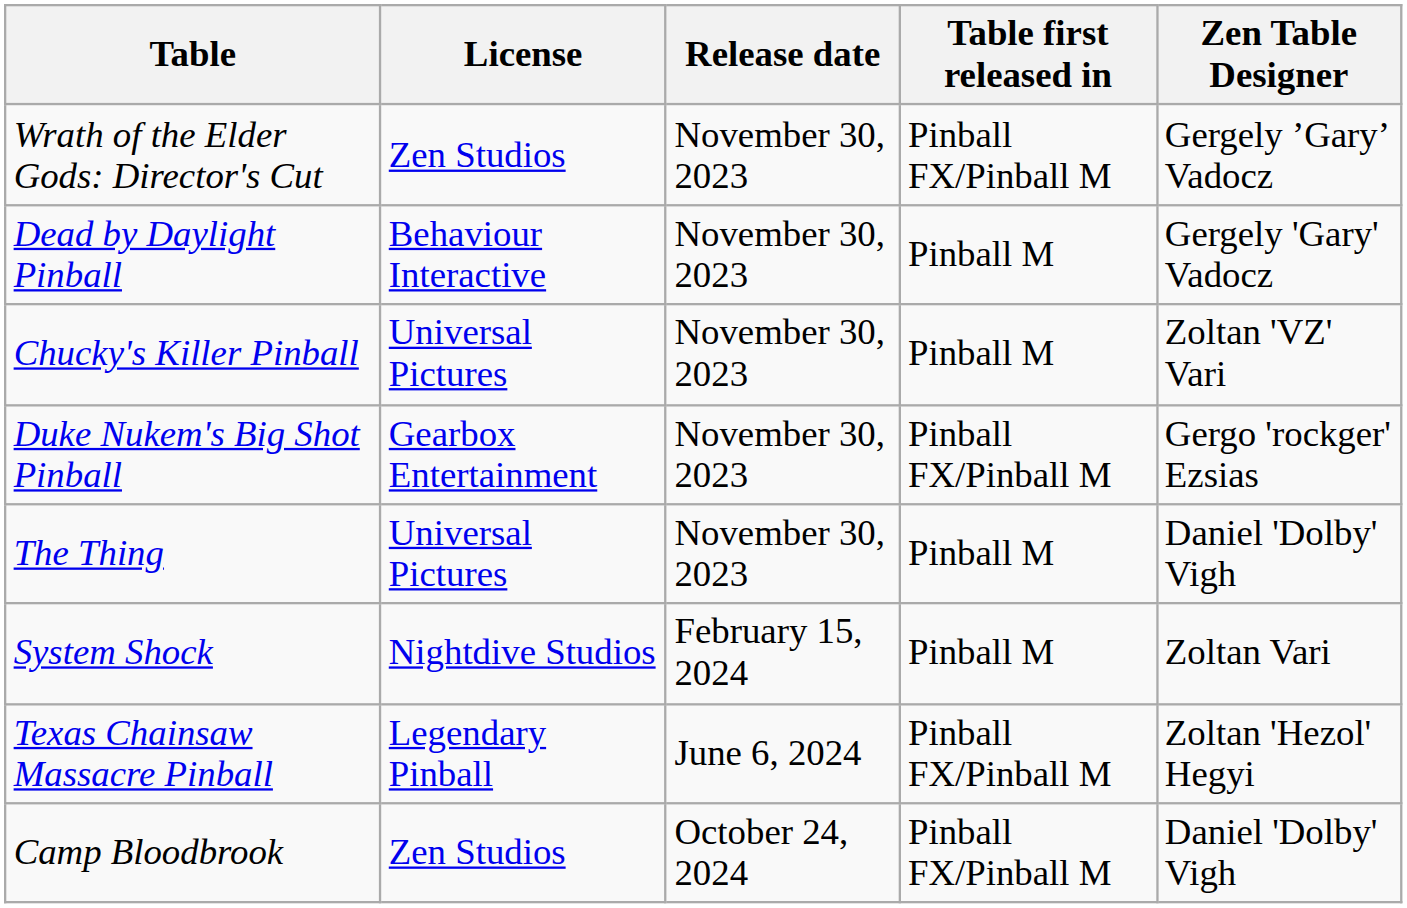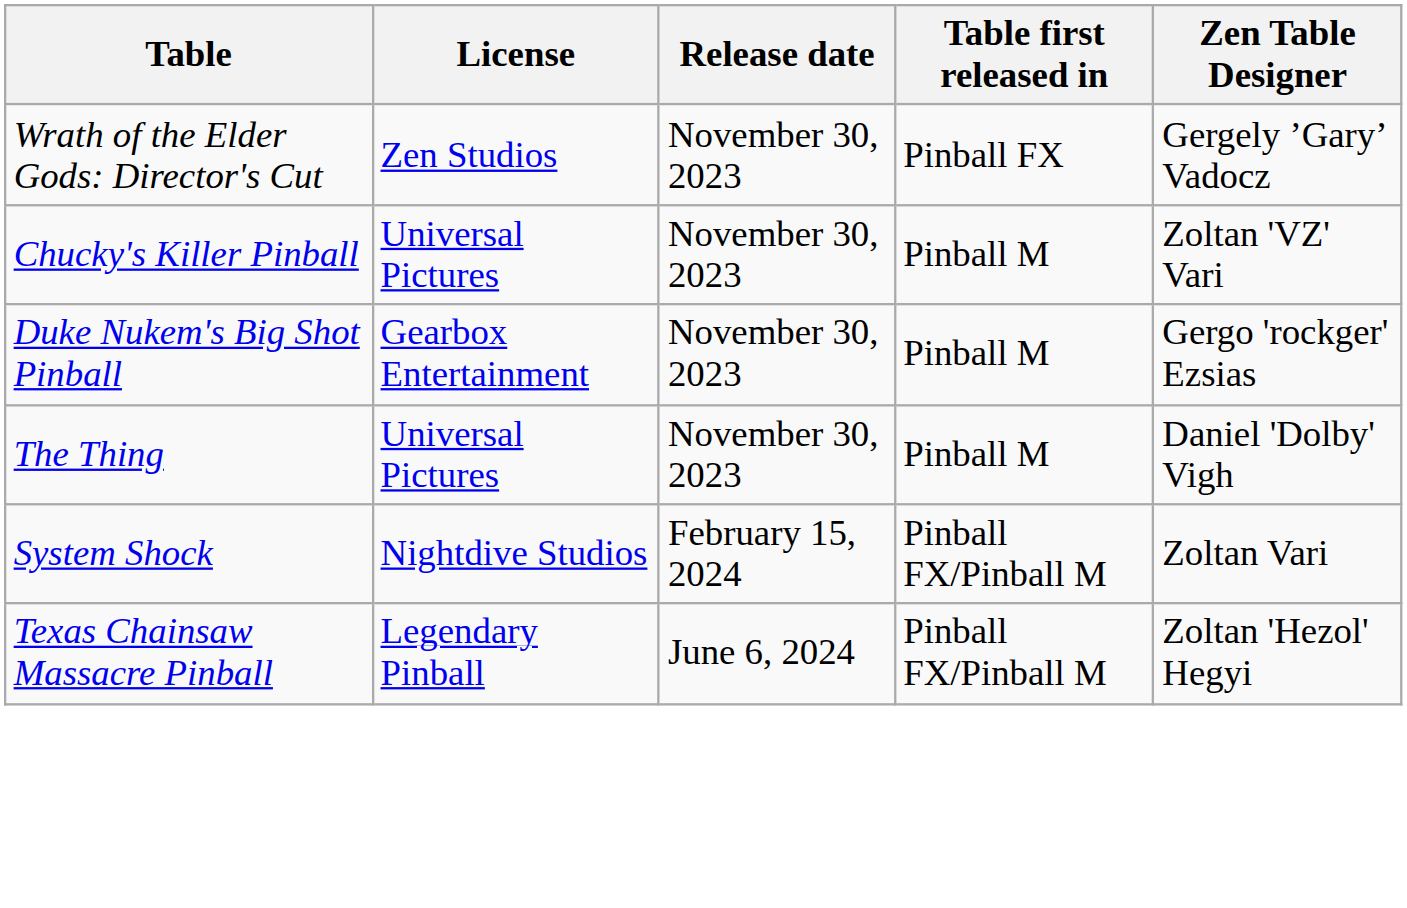 <table class="wikitable sortable" style="">
 <tr>
 <th>Table</th>
 <th>License</th>
 <th>Release date</th>
 <th>Table first released in</th>
 <th>Zen Table Designer</th>
 </tr>
 <tr>
 <td><em>Wrath of the Elder Gods: Director's Cut</em></td>
 <td><a href='#'>Zen Studios</a></td>
 <td>November 30, 2023</td>
-<td>Pinball FX/Pinball M</td>
+<td>Pinball FX</td>
 <td>Gergely ’Gary’ Vadocz</td>
-</tr>
-<tr>
-<td><em><a href='#'> Dead by Daylight Pinball</a></em></td>
-<td><a href='#'>Behaviour Interactive</a></td>
-<td>November 30, 2023</td>
-<td>Pinball M</td>
-<td>Gergely 'Gary' Vadocz</td>
 </tr>
 <tr>
 <td><em><a href='#'>Chucky's Killer Pinball</a></em></td>
 <td><a href='#'>Universal Pictures</a></td>
 <td>November 30, 2023</td>
 <td>Pinball M</td>
 <td>Zoltan 'VZ' Vari</td>
 </tr>
 <tr>
 <td><em><a href='#'>Duke Nukem's Big Shot Pinball</a></em></td>
 <td><a href='#'>Gearbox Entertainment</a></td>
 <td>November 30, 2023</td>
-<td>Pinball FX/Pinball M</td>
+<td>Pinball M</td>
 <td>Gergo 'rockger' Ezsias</td>
 </tr>
 <tr>
 <td><em><a href='#'>The Thing</a></em></td>
 <td><a href='#'>Universal Pictures</a></td>
 <td>November 30, 2023</td>
 <td>Pinball M</td>
 <td>Daniel 'Dolby' Vigh</td>
 </tr>
 <tr>
 <td><em><a href='#'>System Shock</a></em></td>
 <td><a href='#'>Nightdive Studios</a></td>
 <td>February 15, 2024</td>
-<td>Pinball M</td>
+<td>Pinball FX/Pinball M</td>
 <td>Zoltan Vari</td>
 </tr>
 <tr>
 <td><em><a href='#'>Texas Chainsaw Massacre Pinball</a></em></td>
 <td><a href='#'>Legendary Pinball</a></td>
 <td>June 6, 2024</td>
 <td>Pinball FX/Pinball M</td>
 <td>Zoltan 'Hezol' Hegyi</td>
 </tr>
-<tr>
-<td><em>Camp Bloodbrook</em></td>
-<td><a href='#'>Zen Studios</a></td>
-<td>October 24, 2024</td>
-<td>Pinball FX/Pinball M</td>
-<td>Daniel 'Dolby' Vigh</td>
-</tr>
 </table>
